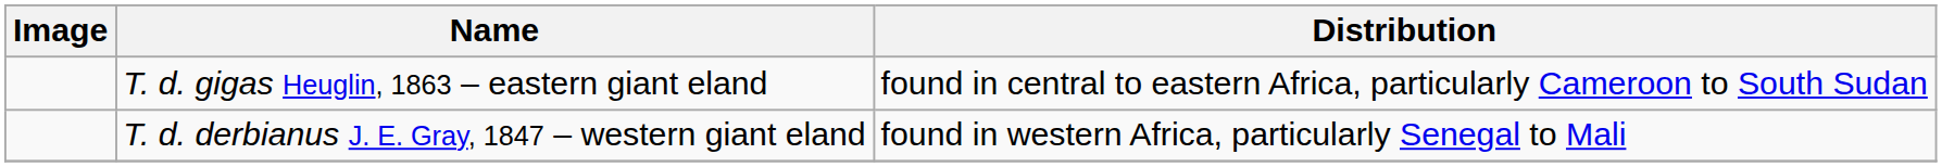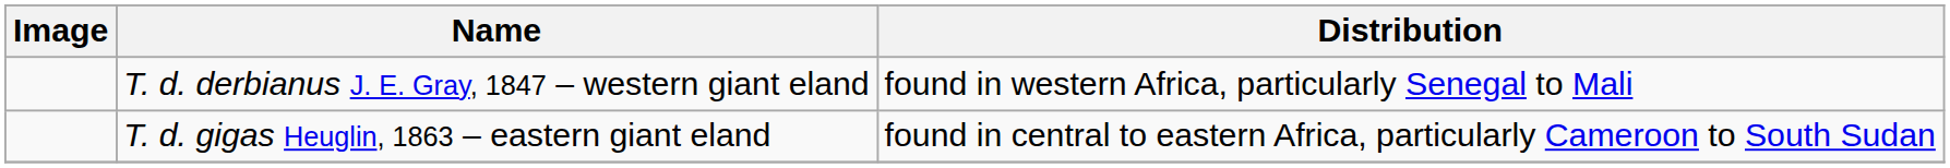 <table class="wikitable">
 <tr>
 <th>Image</th>
 <th>Name</th>
 <th>Distribution</th>
 </tr>
 <tr>
 <td></td>
+<td><em>T. d. derbianus</em> <small><a href='#'>J. E. Gray</a>, 1847</small> – western giant eland</td>
+<td>found in western Africa, particularly <a href='#'>Senegal</a> to <a href='#'>Mali</a></td>
+</tr>
+<tr>
+<td></td>
 <td><em>T. d. gigas</em> <small><a href='#'>Heuglin</a>, 1863</small> – eastern giant eland</td>
 <td>found in central to eastern Africa, particularly <a href='#'>Cameroon</a> to <a href='#'>South Sudan</a></td>
 </tr>
 <tr>
-<td></td>
-<td><em>T. d. derbianus</em> <small><a href='#'>J. E. Gray</a>, 1847</small> – western giant eland</td>
-<td>found in western Africa, particularly <a href='#'>Senegal</a> to <a href='#'>Mali</a></td>
-</tr>
-<tr>
 </tr>
 </table>
